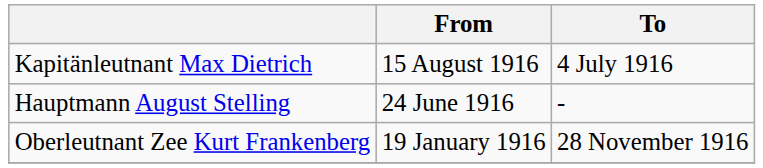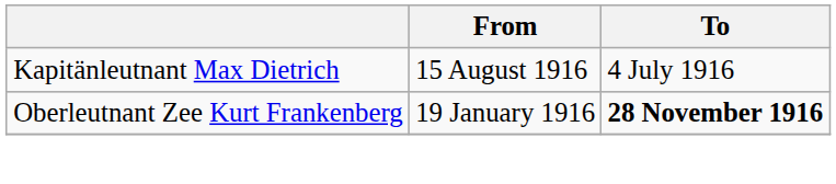 <table class="wikitable" style="margin: 1em auto 1em auto;">
 <tr>
 <th></th>
 <th>From</th>
 <th>To</th>
 </tr>
 <tr>
 <td>Kapitänleutnant <a href='#'>Max Dietrich</a></td>
 <td>15 August 1916</td>
 <td>4 July 1916</td>
 </tr>
 <tr>
-<td>Hauptmann <a href='#'>August Stelling</a></td>
-<td>24 June 1916</td>
-<td>-</td>
-</tr>
-<tr>
 <td>Oberleutnant Zee <a href='#'>Kurt Frankenberg</a></td>
 <td>19 January 1916</td>
-<td>28 November 1916</td>
+<td><strong>28 November 1916</strong></td>
 </tr>
 <tr>
 </tr>
 </table>
